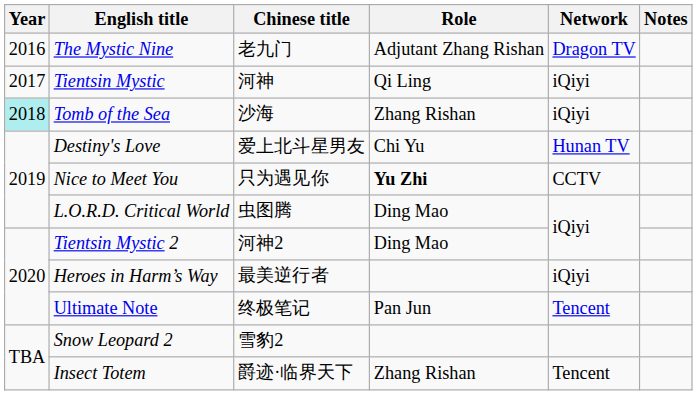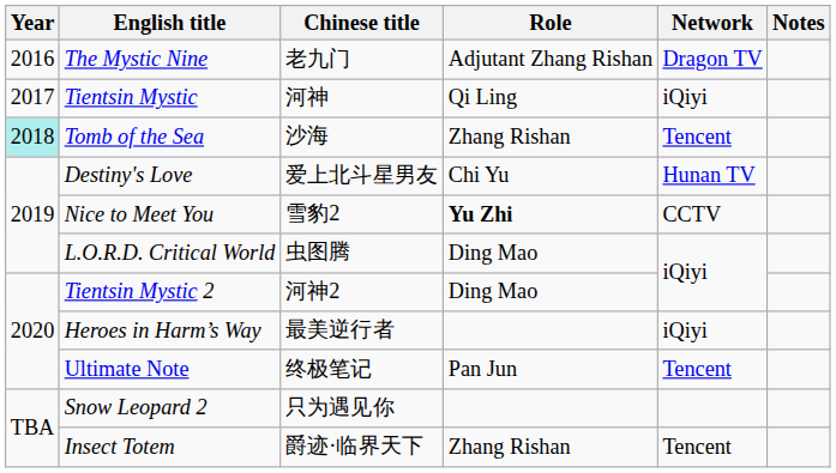 <table class="wikitable">
 <tr>
 <th>Year</th>
 <th>English title</th>
 <th>Chinese title</th>
 <th>Role</th>
 <th>Network</th>
 <th>Notes</th>
 </tr>
 <tr>
 <td rowspan=1>2016</td>
 <td><em><a href='#'>The Mystic Nine</a></em></td>
 <td>老九门</td>
 <td>Adjutant Zhang Rishan</td>
 <td><a href='#'>Dragon TV</a></td>
 <td></td>
 </tr>
 <tr>
 <td>2017</td>
 <td><em><a href='#'>Tientsin Mystic</a></em></td>
 <td>河神</td>
 <td>Qi Ling</td>
 <td>iQiyi</td>
 <td></td>
 </tr>
 <tr>
 <td style="background: paleturquoise;">2018</td>
 <td><em><a href='#'>Tomb of the Sea</a></em></td>
 <td>沙海</td>
 <td>Zhang Rishan</td>
-<td>iQiyi</td>
+<td><a href='#'>Tencent</a></td>
 <td></td>
 </tr>
 <tr>
 <td rowspan=3>2019</td>
 <td><em>Destiny's Love</em></td>
 <td>爱上北斗星男友</td>
 <td>Chi Yu</td>
 <td><a href='#'>Hunan TV</a></td>
 <td></td>
 </tr>
 <tr>
 <td><em>Nice to Meet You</em></td>
-<td>只为遇见你</td>
+<td>雪豹2</td>
 <td><strong>Yu Zhi</strong></td>
 <td>CCTV</td>
 <td></td>
 </tr>
 <tr>
 <td><em>L.O.R.D. Critical World</em></td>
 <td>虫图腾</td>
 <td>Ding Mao</td>
 <td rowspan=2>iQiyi</td>
 <td></td>
 </tr>
 <tr>
 <td rowspan="3">2020</td>
 <td><em><a href='#'>Tientsin Mystic</a> 2</em></td>
 <td>河神2</td>
 <td>Ding Mao</td>
 <td></td>
 </tr>
 <tr>
 <td><em>Heroes in Harm’s Way</em></td>
 <td>最美逆行者</td>
 <td></td>
 <td>iQiyi</td>
 <td></td>
 </tr>
 <tr>
 <td><a href='#'>Ultimate Note</a></td>
 <td>终极笔记</td>
 <td>Pan Jun</td>
 <td><a href='#'>Tencent</a></td>
 <td></td>
 </tr>
 <tr>
 <td rowspan=3>TBA</td>
 <td><em>Snow Leopard 2</em></td>
-<td>雪豹2</td>
+<td>只为遇见你</td>
 <td></td>
 <td></td>
 <td></td>
 </tr>
 <tr>
 <td><em>Insect Totem</em></td>
 <td>爵迹·临界天下</td>
 <td>Zhang Rishan</td>
 <td>Tencent</td>
 <td></td>
 </tr>
 </table>
